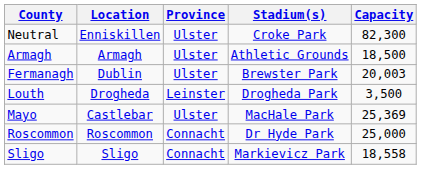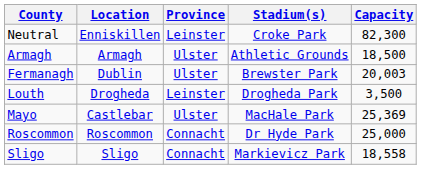 <table class="wikitable sortable" style="text-align:center">
 <tr>
 <th><a href='#'>County</a></th>
 <th><a href='#'>Location</a></th>
 <th><a href='#'>Province</a></th>
 <th><a href='#'>Stadium(s)</a></th>
 <th><a href='#'>Capacity</a></th>
 </tr>
 <tr>
 <td style="text-align:left">Neutral</td>
 <td><a href='#'>Enniskillen</a></td>
-<td><a href='#'>Ulster</a></td>
+<td><a href='#'>Leinster</a></td>
 <td><a href='#'>Croke Park</a></td>
 <td>82,300</td>
 </tr>
 <tr>
 <td style="text-align:left"> <a href='#'>Armagh</a></td>
 <td><a href='#'>Armagh</a></td>
 <td><a href='#'>Ulster</a></td>
 <td><a href='#'>Athletic Grounds</a></td>
 <td>18,500</td>
 </tr>
 <tr>
 <td style="text-align:left"> <a href='#'>Fermanagh</a></td>
 <td><a href='#'>Dublin</a></td>
 <td><a href='#'>Ulster</a></td>
 <td><a href='#'>Brewster Park</a></td>
 <td>20,003</td>
 </tr>
 <tr>
 <td style="text-align:left"> <a href='#'>Louth</a></td>
 <td><a href='#'>Drogheda</a></td>
 <td><a href='#'>Leinster</a></td>
 <td><a href='#'>Drogheda Park</a></td>
 <td>3,500</td>
 </tr>
 <tr>
 <td style="text-align:left"> <a href='#'>Mayo</a></td>
 <td><a href='#'>Castlebar</a></td>
 <td><a href='#'>Ulster</a></td>
 <td><a href='#'>MacHale Park</a></td>
 <td>25,369</td>
 </tr>
 <tr>
 <td style="text-align:left"> <a href='#'>Roscommon</a></td>
 <td><a href='#'>Roscommon</a></td>
 <td><a href='#'>Connacht</a></td>
 <td><a href='#'>Dr Hyde Park</a></td>
 <td>25,000</td>
 </tr>
 <tr>
 <td style="text-align:left"> <a href='#'>Sligo</a></td>
 <td><a href='#'>Sligo</a></td>
 <td><a href='#'>Connacht</a></td>
 <td><a href='#'>Markievicz Park</a></td>
 <td>18,558</td>
 </tr>
 </table>
